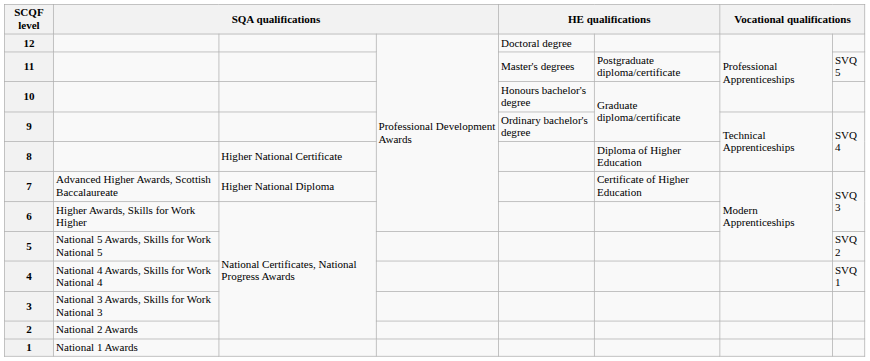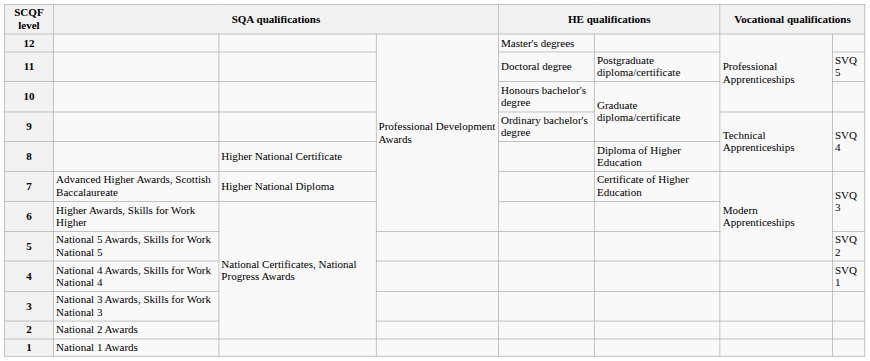 <table class="wikitable">
 <tr>
 <th>SCQF level</th>
 <th colspan=3>SQA qualifications</th>
 <th colspan=2>HE qualifications</th>
 <th colspan=2>Vocational qualifications</th>
 </tr>
 <tr>
 <th>12</th>
 <td></td>
 <td></td>
 <td rowspan=7>Professional Development Awards</td>
-<td>Doctoral degree</td>
+<td>Master's degrees</td>
 <td></td>
 <td rowspan=3>Professional Apprenticeships</td>
 <td></td>
 </tr>
 <tr>
 <th>11</th>
 <td></td>
 <td></td>
-<td>Master's degrees</td>
+<td>Doctoral degree</td>
 <td>Postgraduate diploma/certificate</td>
 <td>SVQ 5</td>
 </tr>
 <tr>
 <th>10</th>
 <td></td>
 <td></td>
 <td>Honours bachelor's degree</td>
 <td rowspan=2>Graduate diploma/certificate</td>
 <td></td>
 </tr>
 <tr>
 <th>9</th>
 <td></td>
 <td></td>
 <td>Ordinary bachelor's degree</td>
 <td rowspan=2>Technical Apprenticeships</td>
 <td rowspan=2>SVQ 4</td>
 </tr>
 <tr>
 <th>8</th>
 <td></td>
 <td>Higher National Certificate</td>
 <td></td>
 <td>Diploma of Higher Education</td>
 </tr>
 <tr>
 <th>7</th>
 <td>Advanced Higher Awards, Scottish Baccalaureate</td>
 <td>Higher National Diploma</td>
 <td></td>
 <td>Certificate of Higher Education</td>
 <td rowspan=3>Modern Apprenticeships</td>
 <td rowspan=2>SVQ 3</td>
 </tr>
 <tr>
 <th>6</th>
 <td>Higher Awards, Skills for Work Higher</td>
 <td rowspan=5>National Certificates, National Progress Awards</td>
 <td></td>
 <td></td>
 </tr>
 <tr>
 <th>5</th>
 <td>National 5 Awards, Skills for Work National 5</td>
 <td></td>
 <td></td>
 <td></td>
 <td>SVQ 2</td>
 </tr>
 <tr>
 <th>4</th>
 <td>National 4 Awards, Skills for Work National 4</td>
 <td></td>
 <td></td>
 <td></td>
 <td></td>
 <td>SVQ 1</td>
 </tr>
 <tr>
 <th>3</th>
 <td>National 3 Awards, Skills for Work National 3</td>
 <td></td>
 <td></td>
 <td></td>
 <td></td>
 <td></td>
 </tr>
 <tr>
 <th>2</th>
 <td>National 2 Awards</td>
 <td></td>
 <td></td>
 <td></td>
 <td></td>
 <td></td>
 </tr>
 <tr>
 <th>1</th>
 <td>National 1 Awards</td>
 <td></td>
 <td></td>
 <td></td>
 <td></td>
 <td></td>
 <td></td>
 </tr>
 </table>
